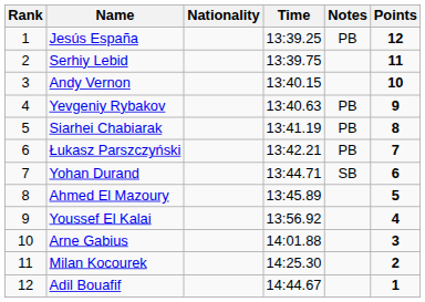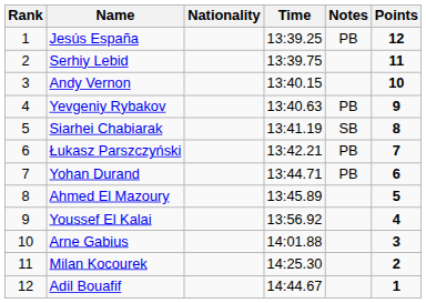 <table class="wikitable sortable" style="text-align:center">
 <tr>
 <th>Rank</th>
 <th>Name</th>
 <th>Nationality</th>
 <th>Time</th>
 <th>Notes</th>
 <th>Points</th>
 </tr>
 <tr>
 <td>1</td>
 <td align=left><a href='#'>Jesús España</a></td>
 <td align=left></td>
 <td>13:39.25</td>
 <td>PB</td>
 <td><strong>12</strong></td>
 </tr>
 <tr>
 <td>2</td>
 <td align=left><a href='#'>Serhiy Lebid</a></td>
 <td align=left></td>
 <td>13:39.75</td>
 <td></td>
 <td><strong>11</strong></td>
 </tr>
 <tr>
 <td>3</td>
 <td align=left><a href='#'>Andy Vernon</a></td>
 <td align=left></td>
 <td>13:40.15</td>
 <td></td>
 <td><strong>10</strong></td>
 </tr>
 <tr>
 <td>4</td>
 <td align=left><a href='#'>Yevgeniy Rybakov</a></td>
 <td align=left></td>
 <td>13:40.63</td>
 <td>PB</td>
 <td><strong>9</strong></td>
 </tr>
 <tr>
 <td>5</td>
 <td align=left><a href='#'>Siarhei Chabiarak</a></td>
 <td align=left></td>
 <td>13:41.19</td>
-<td>PB</td>
+<td>SB</td>
 <td><strong>8</strong></td>
 </tr>
 <tr>
 <td>6</td>
 <td align=left><a href='#'>Łukasz Parszczyński</a></td>
 <td align=left></td>
 <td>13:42.21</td>
 <td>PB</td>
 <td><strong>7</strong></td>
 </tr>
 <tr>
 <td>7</td>
 <td align=left><a href='#'>Yohan Durand</a></td>
 <td align=left></td>
 <td>13:44.71</td>
-<td>SB</td>
+<td>PB</td>
 <td><strong>6</strong></td>
 </tr>
 <tr>
 <td>8</td>
 <td align=left><a href='#'>Ahmed El Mazoury</a></td>
 <td align=left></td>
 <td>13:45.89</td>
 <td></td>
 <td><strong>5</strong></td>
 </tr>
 <tr>
 <td>9</td>
 <td align=left><a href='#'>Youssef El Kalai</a></td>
 <td align=left></td>
 <td>13:56.92</td>
 <td></td>
 <td><strong>4</strong></td>
 </tr>
 <tr>
 <td>10</td>
 <td align=left><a href='#'>Arne Gabius</a></td>
 <td align=left></td>
 <td>14:01.88</td>
 <td></td>
 <td><strong>3</strong></td>
 </tr>
 <tr>
 <td>11</td>
 <td align=left><a href='#'>Milan Kocourek</a></td>
 <td align=left></td>
 <td>14:25.30</td>
 <td></td>
 <td><strong>2</strong></td>
 </tr>
 <tr>
 <td>12</td>
 <td align=left><a href='#'>Adil Bouafif</a></td>
 <td align=left></td>
 <td>14:44.67</td>
 <td></td>
 <td><strong>1</strong></td>
 </tr>
 </table>
